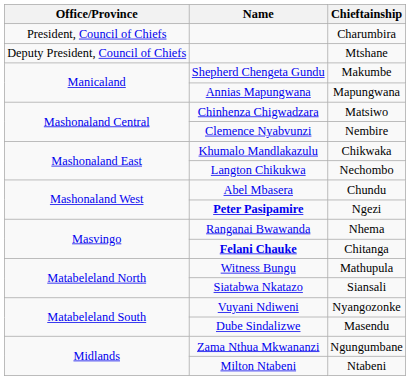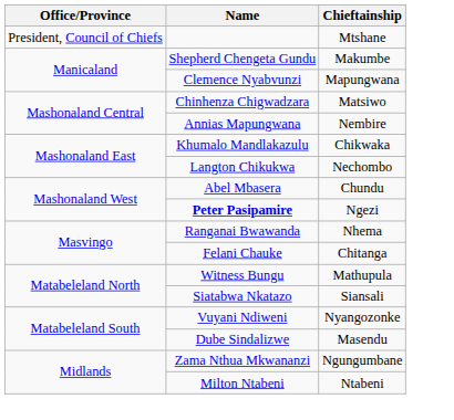 <table class="wikitable" style="text-align:center">
 <tr>
 <th>Office/Province</th>
 <th>Name</th>
 <th>Chieftainship</th>
 </tr>
 <tr>
 <td>President, <a href='#'>Council of Chiefs</a></td>
 <td></td>
-<td>Charumbira</td>
-</tr>
-<tr>
-<td>Deputy President, <a href='#'>Council of Chiefs</a></td>
-<td></td>
 <td>Mtshane</td>
 </tr>
 <tr>
 <td rowspan="2"><a href='#'>Manicaland</a></td>
 <td><a href='#'>Shepherd Chengeta Gundu</a></td>
 <td>Makumbe</td>
 </tr>
 <tr>
-<td><a href='#'>Annias Mapungwana</a></td>
+<td><a href='#'>Clemence Nyabvunzi</a></td>
 <td>Mapungwana</td>
 </tr>
 <tr>
 <td rowspan="2"><a href='#'>Mashonaland Central</a></td>
 <td><a href='#'>Chinhenza Chigwadzara</a></td>
 <td>Matsiwo</td>
 </tr>
 <tr>
-<td><a href='#'>Clemence Nyabvunzi</a></td>
+<td><a href='#'>Annias Mapungwana</a></td>
 <td>Nembire</td>
 </tr>
 <tr>
 <td rowspan="2"><a href='#'>Mashonaland East</a></td>
 <td><a href='#'>Khumalo Mandlakazulu</a></td>
 <td>Chikwaka</td>
 </tr>
 <tr>
 <td><a href='#'>Langton Chikukwa</a></td>
 <td>Nechombo</td>
 </tr>
 <tr>
 <td rowspan="2"><a href='#'>Mashonaland West</a></td>
 <td><a href='#'>Abel Mbasera</a></td>
 <td>Chundu</td>
 </tr>
 <tr>
 <td><strong><a href='#'>Peter Pasipamire</a></strong></td>
 <td>Ngezi</td>
 </tr>
 <tr>
 <td rowspan="2"><a href='#'>Masvingo</a></td>
 <td><a href='#'>Ranganai Bwawanda</a></td>
 <td>Nhema</td>
 </tr>
 <tr>
-<td><strong><a href='#'>Felani Chauke</a></strong></td>
+<td><a href='#'>Felani Chauke</a></td>
 <td>Chitanga</td>
 </tr>
 <tr>
 <td rowspan="2"><a href='#'>Matabeleland North</a></td>
 <td><a href='#'>Witness Bungu</a></td>
 <td>Mathupula</td>
 </tr>
 <tr>
 <td><a href='#'>Siatabwa Nkatazo</a></td>
 <td>Siansali</td>
 </tr>
 <tr>
 <td rowspan="2"><a href='#'>Matabeleland South</a></td>
 <td><a href='#'>Vuyani Ndiweni</a></td>
 <td>Nyangozonke</td>
 </tr>
 <tr>
 <td><a href='#'>Dube Sindalizwe</a></td>
 <td>Masendu</td>
 </tr>
 <tr>
 <td rowspan="2"><a href='#'>Midlands</a></td>
 <td><a href='#'>Zama Nthua Mkwananzi</a></td>
 <td>Ngungumbane</td>
 </tr>
 <tr>
 <td><a href='#'>Milton Ntabeni</a></td>
 <td>Ntabeni</td>
 </tr>
 </table>
